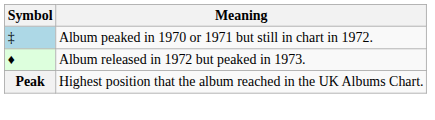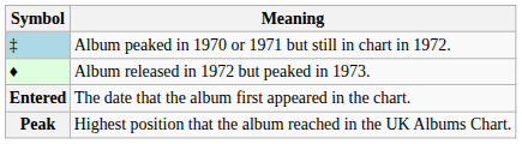 <table Class="wikitable">
 <tr>
 <th>Symbol</th>
 <th>Meaning</th>
 </tr>
 <tr>
 <td bgcolor=lightblue>‡</td>
 <td>Album peaked in 1970 or 1971 but still in chart in 1972.</td>
 </tr>
 <tr>
 <td bgcolor=#DDFFDD>♦</td>
 <td>Album released in 1972 but peaked in 1973.</td>
 </tr>
 <tr>
+<th>Entered</th>
+<td>The date that the album first appeared in the chart.</td>
+</tr>
+<tr>
 <th>Peak</th>
 <td>Highest position that the album reached in the UK Albums Chart.</td>
 </tr>
 </table>
